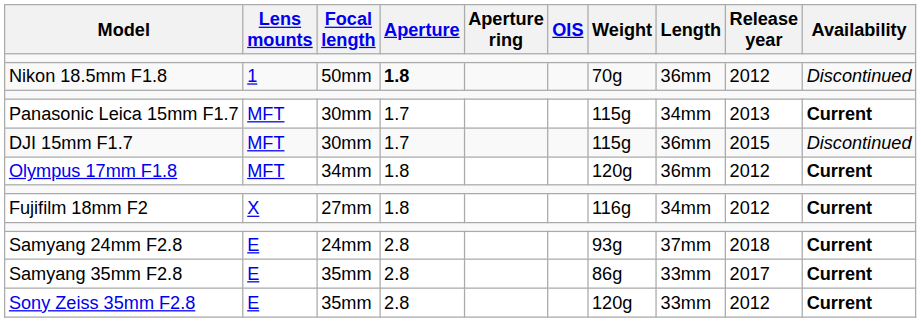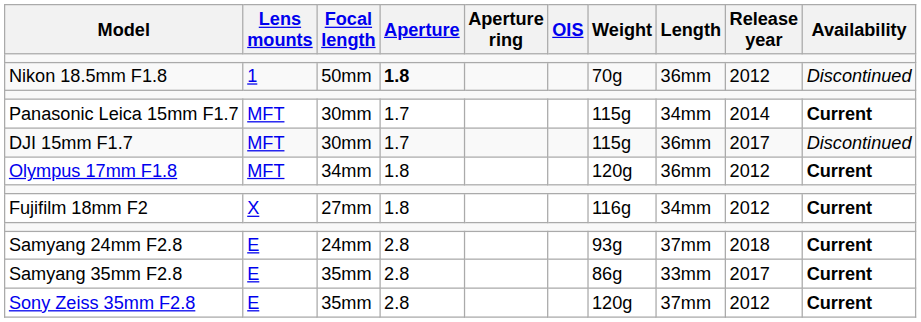 <table class="wikitable col3right col4right col7right col8right" style="font-size:90%;white-space:nowrap">
 <tr>
 <th>Model</th>
 <th><a href='#'>Lens<br>mounts</a></th>
 <th><a href='#'>Focal<br>length</a></th>
 <th><a href='#'>Aperture</a></th>
 <th>Aperture<br>ring</th>
 <th><a href='#'>OIS</a></th>
 <th>Weight</th>
 <th>Length</th>
 <th>Release<br>year</th>
 <th>Availability</th>
 </tr>
 <tr>
 <td colspan=10></td>
 </tr>
 <tr>
 <td>Nikon 18.5mm F1.8</td>
 <td><a href='#'>1</a></td>
 <td>50mm</td>
 <td><strong>1.8</strong></td>
 <td></td>
 <td></td>
 <td>70g</td>
 <td>36mm</td>
 <td>2012</td>
 <td><em>Discontinued</em></td>
 </tr>
 <tr>
 <td colspan=10></td>
 </tr>
 <tr style="background:#fff">
 <td>Panasonic Leica 15mm F1.7</td>
 <td><a href='#'>MFT</a></td>
 <td>30mm</td>
 <td>1.7</td>
 <td></td>
 <td></td>
 <td>115g</td>
 <td>34mm</td>
-<td>2013</td>
+<td>2014</td>
 <td><strong>Current</strong></td>
 </tr>
 <tr>
 <td>DJI 15mm F1.7</td>
 <td><a href='#'>MFT</a></td>
 <td>30mm</td>
 <td>1.7</td>
 <td></td>
 <td></td>
 <td>115g</td>
 <td>36mm</td>
-<td>2015</td>
+<td>2017</td>
 <td><em>Discontinued</em></td>
 </tr>
 <tr style="background:#fff">
 <td><a href='#'>Olympus 17mm F1.8</a></td>
 <td><a href='#'>MFT</a></td>
 <td>34mm</td>
 <td>1.8</td>
 <td></td>
 <td></td>
 <td>120g</td>
 <td>36mm</td>
 <td>2012</td>
 <td><strong>Current</strong></td>
 </tr>
 <tr>
 <td colspan=10></td>
 </tr>
 <tr style="background:#fff">
 <td>Fujifilm 18mm F2</td>
 <td><a href='#'>X</a></td>
 <td>27mm</td>
 <td>1.8</td>
 <td></td>
 <td></td>
 <td>116g</td>
 <td>34mm</td>
 <td>2012</td>
 <td><strong>Current</strong></td>
 </tr>
 <tr>
 <td colspan=10></td>
 </tr>
 <tr style="background:#fff">
 <td>Samyang 24mm F2.8</td>
 <td><a href='#'>E</a></td>
 <td>24mm</td>
 <td>2.8</td>
 <td></td>
 <td></td>
 <td>93g</td>
 <td>37mm</td>
 <td>2018</td>
 <td><strong>Current</strong></td>
 </tr>
 <tr style="background:#fff">
 <td>Samyang 35mm F2.8</td>
 <td><a href='#'>E</a></td>
 <td>35mm</td>
 <td>2.8</td>
 <td></td>
 <td></td>
 <td>86g</td>
 <td>33mm</td>
 <td>2017</td>
 <td><strong>Current</strong></td>
 </tr>
 <tr style="background:#fff">
 <td><a href='#'>Sony Zeiss 35mm F2.8</a></td>
 <td><a href='#'>E</a></td>
 <td>35mm</td>
 <td>2.8</td>
 <td></td>
 <td></td>
 <td>120g</td>
-<td>33mm</td>
+<td>37mm</td>
 <td>2012</td>
 <td><strong>Current</strong></td>
 </tr>
 </table>
